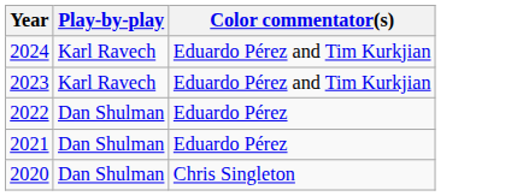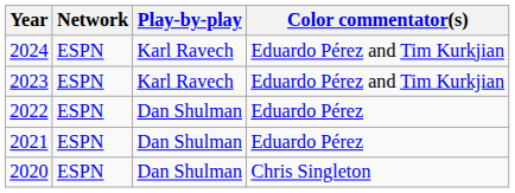 <table class="wikitable">
 <tr>
 <th>Year</th>
+<th>Network</th>
 <th><a href='#'>Play-by-play</a></th>
 <th><a href='#'>Color commentator</a>(s)</th>
 </tr>
 <tr>
 <td><a href='#'>2024</a></td>
+<td><a href='#'>ESPN</a></td>
 <td><a href='#'>Karl Ravech</a></td>
 <td><a href='#'>Eduardo Pérez</a> and <a href='#'>Tim Kurkjian</a></td>
 </tr>
 <tr>
 <td><a href='#'>2023</a></td>
+<td><a href='#'>ESPN</a></td>
 <td><a href='#'>Karl Ravech</a></td>
 <td><a href='#'>Eduardo Pérez</a> and <a href='#'>Tim Kurkjian</a></td>
 </tr>
 <tr>
 <td><a href='#'>2022</a></td>
+<td><a href='#'>ESPN</a></td>
 <td><a href='#'>Dan Shulman</a></td>
 <td><a href='#'>Eduardo Pérez</a></td>
 </tr>
 <tr>
 <td><a href='#'>2021</a></td>
+<td><a href='#'>ESPN</a></td>
 <td><a href='#'>Dan Shulman</a></td>
 <td><a href='#'>Eduardo Pérez</a></td>
 </tr>
 <tr>
 <td><a href='#'>2020</a></td>
+<td><a href='#'>ESPN</a></td>
 <td><a href='#'>Dan Shulman</a></td>
 <td><a href='#'>Chris Singleton</a></td>
 </tr>
 </table>
